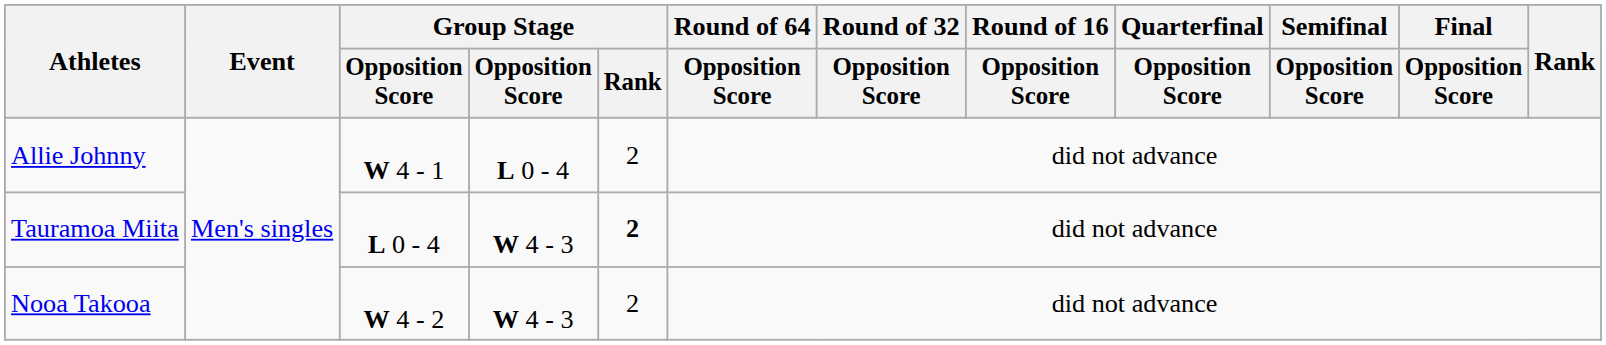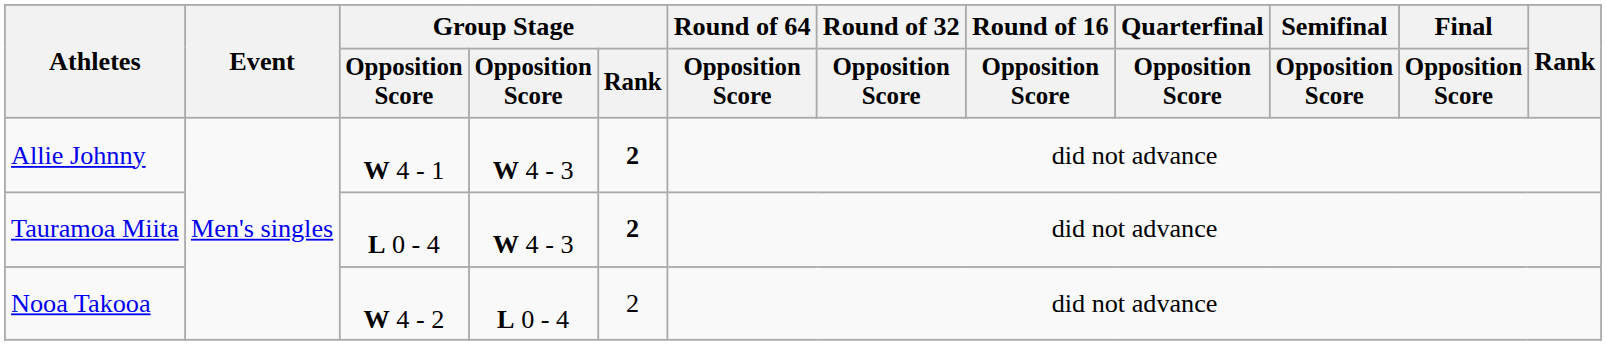 <table class="wikitable" style="font-size:90%">
 <tr>
 <th rowspan=2>Athletes</th>
 <th rowspan=2>Event</th>
 <th colspan=3>Group Stage</th>
 <th>Round of 64</th>
 <th>Round of 32</th>
 <th>Round of 16</th>
 <th>Quarterfinal</th>
 <th>Semifinal</th>
 <th>Final</th>
 <th rowspan=2>Rank</th>
 </tr>
 <tr style="font-size:95%">
 <th>Opposition<br>Score</th>
 <th>Opposition<br>Score</th>
 <th>Rank</th>
 <th>Opposition<br>Score</th>
 <th>Opposition<br>Score</th>
 <th>Opposition<br>Score</th>
 <th>Opposition<br>Score</th>
 <th>Opposition<br>Score</th>
 <th>Opposition<br>Score</th>
 </tr>
 <tr align=center>
 <td align=left><a href='#'>Allie Johnny</a></td>
 <td align=left rowspan=3><a href='#'>Men's singles</a></td>
 <td><br><strong>W</strong> 4 - 1</td>
-<td><br><strong>L</strong> 0 - 4</td>
-<td>2</td>
+<td><br><strong>W</strong> 4 - 3</td>
+<td><strong>2</strong></td>
 <td colspan=7>did not advance</td>
 </tr>
 <tr align=center>
 <td align=left><a href='#'>Tauramoa Miita</a></td>
 <td><br><strong>L</strong> 0 - 4</td>
 <td><br><strong>W</strong> 4 - 3</td>
 <td><strong>2</strong></td>
 <td colspan=7>did not advance</td>
 </tr>
 <tr align=center>
 <td align=left><a href='#'>Nooa Takooa</a></td>
 <td><br><strong>W</strong> 4 - 2</td>
-<td><br><strong>W</strong> 4 - 3</td>
+<td><br><strong>L</strong> 0 - 4</td>
 <td>2</td>
 <td colspan=7>did not advance</td>
 </tr>
 </table>
